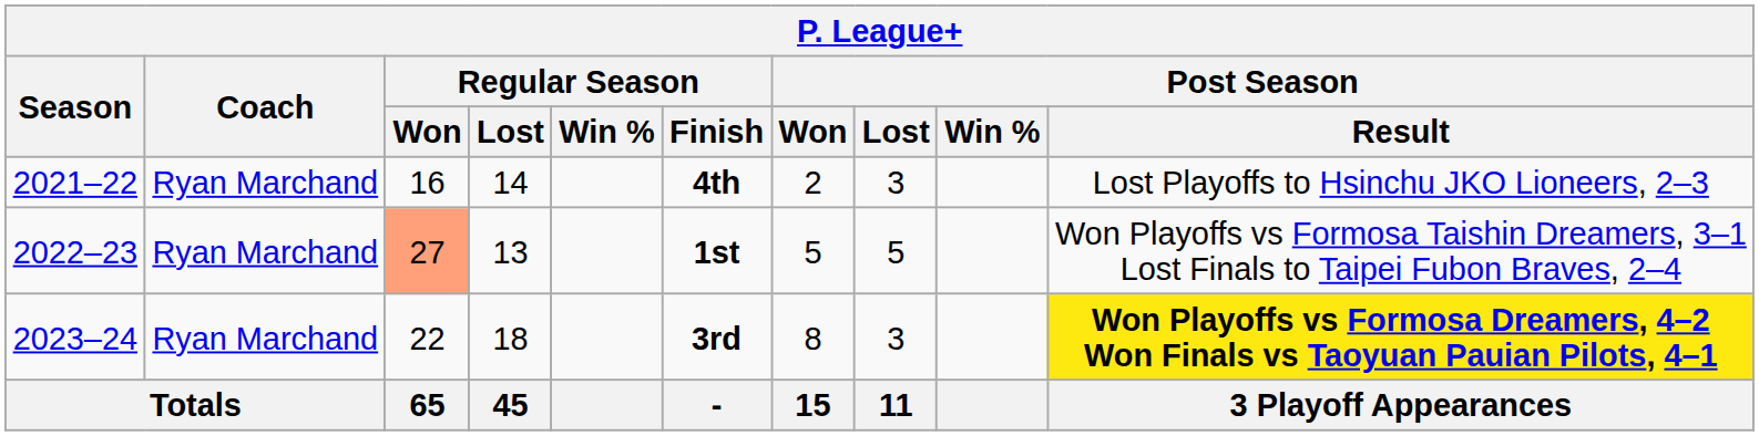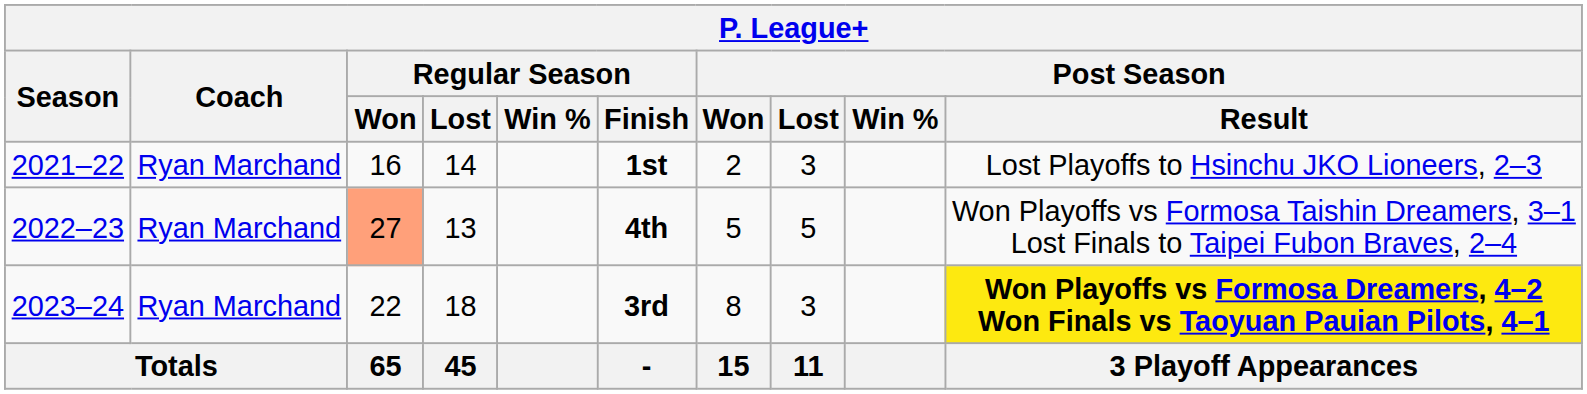 <table class="wikitable" style="font-size: 95%; text-align:center;">
 <tr>
 <th colspan="10"><a href='#'>P. League+</a></th>
 </tr>
 <tr>
 <th rowspan="2">Season</th>
 <th rowspan="2">Coach</th>
 <th colspan="4">Regular Season</th>
 <th colspan="4">Post Season</th>
 </tr>
 <tr>
 <th>Won</th>
 <th>Lost</th>
 <th>Win %</th>
 <th>Finish</th>
 <th>Won</th>
 <th>Lost</th>
 <th>Win %</th>
 <th>Result</th>
 </tr>
 <tr>
 <td><a href='#'>2021–22</a></td>
 <td><a href='#'>Ryan Marchand</a></td>
 <td>16</td>
 <td>14</td>
 <td></td>
-<td><strong>4th</strong></td>
+<td><strong>1st</strong></td>
 <td>2</td>
 <td>3</td>
 <td></td>
 <td>Lost Playoffs to <a href='#'>Hsinchu JKO Lioneers</a>, <a href='#'>2–3</a></td>
 </tr>
 <tr>
 <td><a href='#'>2022–23</a></td>
 <td><a href='#'>Ryan Marchand</a></td>
 <td style="background: lightsalmon;">27</td>
 <td>13</td>
 <td></td>
-<td><strong>1st</strong></td>
+<td><strong>4th</strong></td>
 <td>5</td>
 <td>5</td>
 <td></td>
 <td>Won Playoffs vs <a href='#'>Formosa Taishin Dreamers</a>, <a href='#'>3–1</a><br>Lost Finals to <a href='#'>Taipei Fubon Braves</a>, <a href='#'>2–4</a></td>
 </tr>
 <tr>
 <td><a href='#'>2023–24</a></td>
 <td><a href='#'>Ryan Marchand</a></td>
 <td>22</td>
 <td>18</td>
 <td></td>
 <td><strong>3rd</strong></td>
 <td>8</td>
 <td>3</td>
 <td></td>
 <td style="background-color: #FDE910"><strong>Won Playoffs vs <a href='#'>Formosa Dreamers</a>, <a href='#'>4–2</a><br>Won Finals vs <a href='#'>Taoyuan Pauian Pilots</a>, <a href='#'>4–1</a></strong></td>
 </tr>
 <tr>
 <th colspan="2">Totals</th>
 <th>65</th>
 <th>45</th>
 <th></th>
 <th>-</th>
 <th>15</th>
 <th>11</th>
 <th></th>
 <th>3 Playoff Appearances</th>
 </tr>
 </table>
